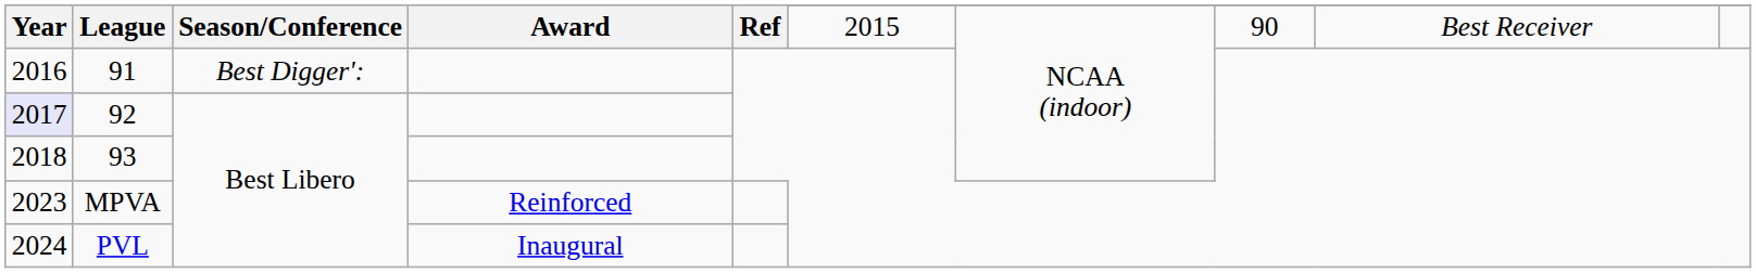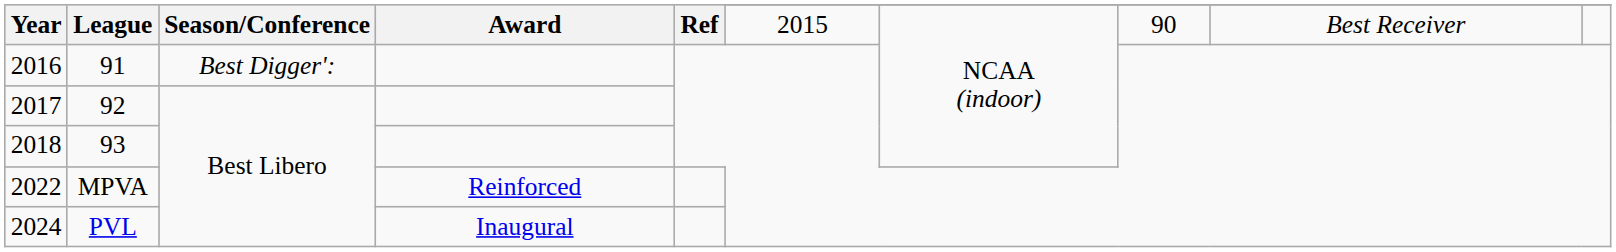 <table class="wikitable sortable" style="text-align:center" width="80%">
 <tr>
 <th style="width:5px;" rowspan="2">Year</th>
 <th style="width:25px;" rowspan="2">League</th>
 <th style="width:100px;" rowspan="2">Season/Conference</th>
 <th style="width:180px;" rowspan="2">Award</th>
 <th style="width:25px;" rowspan="2">Ref</th>
 </tr>
 <tr>
 <td>2015</td>
 <td rowspan=4>NCAA <br> <em>(indoor)</em></td>
 <td>90</td>
 <td><em>Best Receiver</em></td>
 <td></td>
 </tr>
 <tr>
 <td>2016</td>
 <td>91</td>
 <td><em>Best Digger':</td>
 <td></td>
 </tr>
 <tr>
-<td style="background: lavender;">2017</td>
+<td>2017</td>
 <td>92</td>
 <td rowspan=4></em>Best Libero<em></td>
 <td></td>
 </tr>
 <tr>
 <td>2018</td>
 <td>93</td>
 <td></td>
 </tr>
 <tr align=center>
-<td>2023</td>
+<td>2022</td>
 <td>MPVA</td>
 <td><a href='#'>Reinforced</a></td>
 <td rowspan=1></td>
 </tr>
 <tr align=center>
 <td>2024</td>
 <td><a href='#'>PVL</a></td>
 <td><a href='#'>Inaugural</a></td>
 <td></td>
 </tr>
 </table>
